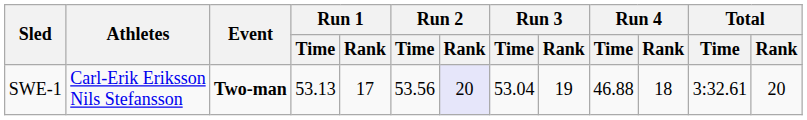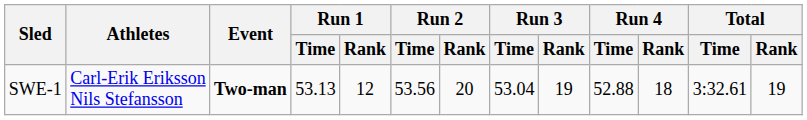 <table class="wikitable" border="1" style="font-size:90%">
 <tr>
 <th rowspan="2">Sled</th>
 <th rowspan="2">Athletes</th>
 <th rowspan="2">Event</th>
 <th colspan="2">Run 1</th>
 <th colspan="2">Run 2</th>
 <th colspan="2">Run 3</th>
 <th colspan="2">Run 4</th>
 <th colspan="2">Total</th>
 </tr>
 <tr>
 <th>Time</th>
 <th>Rank</th>
 <th>Time</th>
 <th>Rank</th>
 <th>Time</th>
 <th>Rank</th>
 <th>Time</th>
 <th>Rank</th>
 <th>Time</th>
 <th>Rank</th>
 </tr>
 <tr>
 <td align="center">SWE-1</td>
 <td><a href='#'>Carl-Erik Eriksson</a><br><a href='#'>Nils Stefansson</a></td>
 <td><strong>Two-man</strong></td>
 <td align="center">53.13</td>
-<td align="center">17</td>
+<td align="center">12</td>
 <td align="center">53.56</td>
-<td align="center" style="background: lavender;">20</td>
+<td align="center">20</td>
 <td align="center">53.04</td>
 <td align="center">19</td>
-<td align="center">46.88</td>
+<td align="center">52.88</td>
 <td align="center">18</td>
 <td align="center">3:32.61</td>
-<td align="center">20</td>
+<td align="center">19</td>
 </tr>
 </table>
